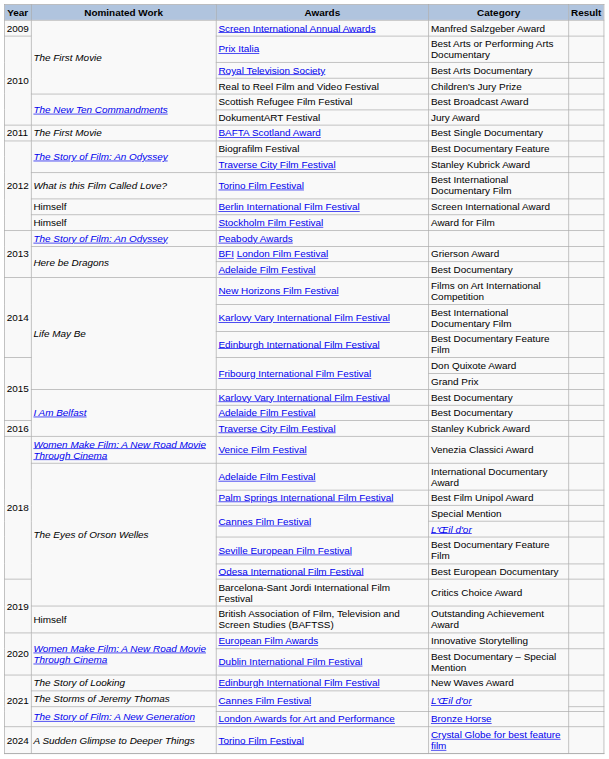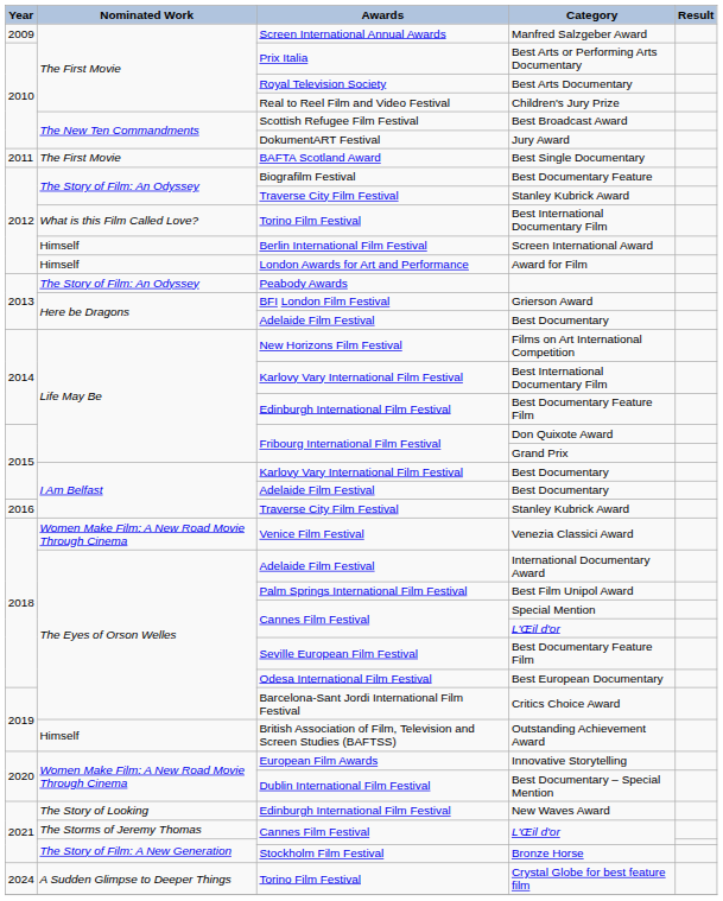 <table class="wikitable" style="font-size:90%">
 <tr style="text-align:center;">
 <th style="background:#B0C4DE;">Year</th>
 <th style="background:#B0C4DE;">Nominated Work</th>
 <th style="background:#B0C4DE;">Awards</th>
 <th style="background:#B0C4DE;">Category</th>
 <th style="background:#B0C4DE;">Result</th>
 </tr>
 <tr>
 <td>2009</td>
 <td rowspan=4><em>The First Movie</em></td>
 <td><a href='#'>Screen International Annual Awards</a></td>
 <td>Manfred Salzgeber Award</td>
 <td></td>
 </tr>
 <tr>
 <td rowspan=5>2010</td>
 <td><a href='#'>Prix Italia</a></td>
 <td>Best Arts or Performing Arts Documentary</td>
 <td></td>
 </tr>
 <tr>
 <td><a href='#'>Royal Television Society</a></td>
 <td>Best Arts Documentary</td>
 <td></td>
 </tr>
 <tr>
 <td>Real to Reel Film and Video Festival</td>
 <td>Children's Jury Prize</td>
 <td></td>
 </tr>
 <tr>
 <td rowspan=2><em><a href='#'>The New Ten Commandments</a></em></td>
 <td>Scottish Refugee Film Festival</td>
 <td>Best Broadcast Award</td>
 <td></td>
 </tr>
 <tr>
 <td>DokumentART Festival</td>
 <td>Jury Award</td>
 <td></td>
 </tr>
 <tr>
 <td>2011</td>
 <td><em>The First Movie</em></td>
 <td><a href='#'>BAFTA Scotland Award</a></td>
 <td>Best Single Documentary</td>
 <td></td>
 </tr>
 <tr>
 <td rowspan=5>2012</td>
 <td rowspan=2><em><a href='#'>The Story of Film: An Odyssey</a></em></td>
 <td>Biografilm Festival</td>
 <td>Best Documentary Feature</td>
 <td></td>
 </tr>
 <tr>
 <td><a href='#'>Traverse City Film Festival</a></td>
 <td>Stanley Kubrick Award</td>
 <td></td>
 </tr>
 <tr>
 <td><em>What is this Film Called Love?</em></td>
 <td><a href='#'>Torino Film Festival</a></td>
 <td>Best International Documentary Film</td>
 <td></td>
 </tr>
 <tr>
 <td>Himself</td>
 <td><a href='#'>Berlin International Film Festival</a></td>
 <td>Screen International Award</td>
 <td></td>
 </tr>
 <tr>
 <td>Himself</td>
-<td><a href='#'>Stockholm Film Festival</a></td>
+<td><a href='#'>London Awards for Art and Performance</a></td>
 <td>Award for Film</td>
 <td></td>
 </tr>
 <tr>
 <td rowspan=3>2013</td>
 <td><em><a href='#'>The Story of Film: An Odyssey</a></em></td>
 <td><a href='#'>Peabody Awards</a></td>
 <td></td>
 <td></td>
 </tr>
 <tr>
 <td rowspan=2><em>Here be Dragons</em></td>
 <td><a href='#'>BFI</a> <a href='#'>London Film Festival</a></td>
 <td>Grierson Award</td>
 <td></td>
 </tr>
 <tr>
 <td><a href='#'>Adelaide Film Festival</a></td>
 <td>Best Documentary</td>
 <td></td>
 </tr>
 <tr>
 <td rowspan=3>2014</td>
 <td rowspan=5><em>Life May Be</em></td>
 <td><a href='#'>New Horizons Film Festival</a></td>
 <td>Films on Art International Competition</td>
 <td></td>
 </tr>
 <tr>
 <td><a href='#'>Karlovy Vary International Film Festival</a></td>
 <td>Best International Documentary Film</td>
 <td></td>
 </tr>
 <tr>
 <td><a href='#'>Edinburgh International Film Festival</a></td>
 <td>Best Documentary Feature Film</td>
 <td></td>
 </tr>
 <tr>
 <td rowspan=4>2015</td>
 <td rowspan=2><a href='#'>Fribourg International Film Festival</a></td>
 <td>Don Quixote Award</td>
 <td></td>
 </tr>
 <tr>
 <td>Grand Prix</td>
 <td></td>
 </tr>
 <tr>
 <td rowspan=3><em><a href='#'>I Am Belfast</a></em></td>
 <td><a href='#'>Karlovy Vary International Film Festival</a></td>
 <td>Best Documentary</td>
 <td></td>
 </tr>
 <tr>
 <td><a href='#'>Adelaide Film Festival</a></td>
 <td>Best Documentary</td>
 <td></td>
 </tr>
 <tr>
 <td>2016</td>
 <td><a href='#'>Traverse City Film Festival</a></td>
 <td>Stanley Kubrick Award</td>
 <td></td>
 </tr>
 <tr>
 <td rowspan=7>2018</td>
 <td><em><a href='#'>Women Make Film: A New Road Movie Through Cinema</a></em></td>
 <td><a href='#'>Venice Film Festival</a></td>
 <td>Venezia Classici Award</td>
 <td></td>
 </tr>
 <tr>
 <td rowspan=7><em>The Eyes of Orson Welles</em></td>
 <td><a href='#'>Adelaide Film Festival</a></td>
 <td>International Documentary Award</td>
 <td></td>
 </tr>
 <tr>
 <td><a href='#'>Palm Springs International Film Festival</a></td>
 <td>Best Film Unipol Award</td>
 <td></td>
 </tr>
 <tr>
 <td rowspan=2><a href='#'>Cannes Film Festival</a></td>
 <td>Special Mention</td>
 <td></td>
 </tr>
 <tr>
 <td><em><a href='#'>L'Œil d'or</a></em></td>
 <td></td>
 </tr>
 <tr>
 <td><a href='#'>Seville European Film Festival</a></td>
 <td>Best Documentary Feature Film</td>
 <td></td>
 </tr>
 <tr>
 <td><a href='#'>Odesa International Film Festival</a></td>
 <td>Best European Documentary</td>
 <td></td>
 </tr>
 <tr>
 <td rowspan=2>2019</td>
 <td>Barcelona-Sant Jordi International Film Festival</td>
 <td>Critics Choice Award</td>
 <td></td>
 </tr>
 <tr>
 <td>Himself</td>
 <td>British Association of Film, Television and Screen Studies (BAFTSS)</td>
 <td>Outstanding Achievement Award</td>
 <td></td>
 </tr>
 <tr>
 <td rowspan=2>2020</td>
 <td rowspan=2><em><a href='#'>Women Make Film: A New Road Movie Through Cinema</a></em></td>
 <td><a href='#'>European Film Awards</a></td>
 <td>Innovative Storytelling</td>
 <td></td>
 </tr>
 <tr>
 <td><a href='#'>Dublin International Film Festival</a></td>
 <td>Best Documentary – Special Mention</td>
 <td></td>
 </tr>
 <tr>
 <td rowspan=4>2021</td>
 <td><em>The Story of Looking</em></td>
 <td><a href='#'>Edinburgh International Film Festival</a></td>
 <td>New Waves Award</td>
 <td></td>
 </tr>
 <tr>
 <td><em>The Storms of Jeremy Thomas</em></td>
 <td rowspan=2><a href='#'>Cannes Film Festival</a></td>
 <td rowspan=2><em><a href='#'>L'Œil d'or</a></em></td>
 <td></td>
 </tr>
 <tr>
 <td rowspan=2><em><a href='#'>The Story of Film: A New Generation</a></em></td>
 <td></td>
 </tr>
 <tr>
-<td><a href='#'>London Awards for Art and Performance</a></td>
+<td><a href='#'>Stockholm Film Festival</a></td>
 <td><a href='#'>Bronze Horse</a></td>
 <td></td>
 </tr>
 <tr>
 <td>2024</td>
 <td><em>A Sudden Glimpse to Deeper Things</em></td>
 <td><a href='#'>Torino Film Festival</a></td>
 <td><a href='#'>Crystal Globe for best feature film</a></td>
 <td></td>
 </tr>
 <tr>
 </tr>
 </table>
